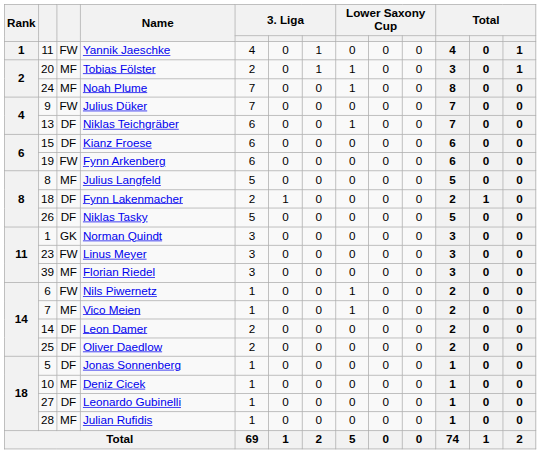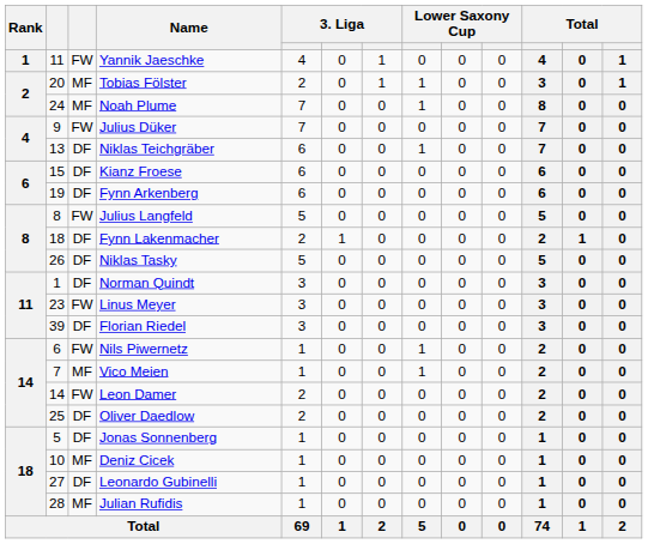 <table class="wikitable" style="text-align:center;">
 <tr>
 <th rowspan=2>Rank</th>
 <th rowspan=2></th>
 <th rowspan=2></th>
 <th rowspan=2 width=205>Name</th>
 <th colspan=3 width=130>3. Liga</th>
 <th colspan=3 width=130>Lower Saxony Cup</th>
 <th colspan=3 width=130>Total</th>
 </tr>
 <tr>
 <th width=30></th>
 <th width=30></th>
 <th width=30></th>
 <th width=30></th>
 <th width=30></th>
 <th width=30></th>
 <th width=30></th>
 <th width=30></th>
 <th width=30></th>
 </tr>
 <tr>
 <th>1</th>
 <td>11</td>
 <td>FW</td>
 <td align="left"> <a href='#'>Yannik Jaeschke</a></td>
 <td>4</td>
 <td>0</td>
 <td>1</td>
 <td>0</td>
 <td>0</td>
 <td>0</td>
 <th>4</th>
 <th>0</th>
 <th>1</th>
 </tr>
 <tr>
 <th rowspan=2>2</th>
 <td>20</td>
 <td>MF</td>
 <td align="left"> <a href='#'>Tobias Fölster</a></td>
 <td>2</td>
 <td>0</td>
 <td>1</td>
 <td>1</td>
 <td>0</td>
 <td>0</td>
 <th>3</th>
 <th>0</th>
 <th>1</th>
 </tr>
 <tr>
 <td>24</td>
 <td>MF</td>
 <td align="left"> <a href='#'>Noah Plume</a></td>
 <td>7</td>
 <td>0</td>
 <td>0</td>
 <td>1</td>
 <td>0</td>
 <td>0</td>
 <th>8</th>
 <th>0</th>
 <th>0</th>
 </tr>
 <tr>
 <th rowspan=2>4</th>
 <td>9</td>
 <td>FW</td>
 <td align="left"> <a href='#'>Julius Düker</a></td>
 <td>7</td>
 <td>0</td>
 <td>0</td>
 <td>0</td>
 <td>0</td>
 <td>0</td>
 <th>7</th>
 <th>0</th>
 <th>0</th>
 </tr>
 <tr>
 <td>13</td>
 <td>DF</td>
 <td align="left"> <a href='#'>Niklas Teichgräber</a></td>
 <td>6</td>
 <td>0</td>
 <td>0</td>
 <td>1</td>
 <td>0</td>
 <td>0</td>
 <th>7</th>
 <th>0</th>
 <th>0</th>
 </tr>
 <tr>
 <th rowspan=2>6</th>
 <td>15</td>
 <td>DF</td>
 <td align="left"> <a href='#'>Kianz Froese</a></td>
 <td>6</td>
 <td>0</td>
 <td>0</td>
 <td>0</td>
 <td>0</td>
 <td>0</td>
 <th>6</th>
 <th>0</th>
 <th>0</th>
 </tr>
 <tr>
 <td>19</td>
-<td>FW</td>
+<td>DF</td>
 <td align="left"> <a href='#'>Fynn Arkenberg</a></td>
 <td>6</td>
 <td>0</td>
 <td>0</td>
 <td>0</td>
 <td>0</td>
 <td>0</td>
 <th>6</th>
 <th>0</th>
 <th>0</th>
 </tr>
 <tr>
 <th rowspan=3>8</th>
 <td>8</td>
-<td>MF</td>
+<td>FW</td>
 <td align="left"> <a href='#'>Julius Langfeld</a></td>
 <td>5</td>
 <td>0</td>
 <td>0</td>
 <td>0</td>
 <td>0</td>
 <td>0</td>
 <th>5</th>
 <th>0</th>
 <th>0</th>
 </tr>
 <tr>
 <td>18</td>
 <td>DF</td>
 <td align="left"> <a href='#'>Fynn Lakenmacher</a></td>
 <td>2</td>
 <td>1</td>
 <td>0</td>
 <td>0</td>
 <td>0</td>
 <td>0</td>
 <th>2</th>
 <th>1</th>
 <th>0</th>
 </tr>
 <tr>
 <td>26</td>
 <td>DF</td>
 <td align="left"> <a href='#'>Niklas Tasky</a></td>
 <td>5</td>
 <td>0</td>
 <td>0</td>
 <td>0</td>
 <td>0</td>
 <td>0</td>
 <th>5</th>
 <th>0</th>
 <th>0</th>
 </tr>
 <tr>
 <th rowspan=3>11</th>
 <td>1</td>
-<td>GK</td>
+<td>DF</td>
 <td align="left"> <a href='#'>Norman Quindt</a></td>
 <td>3</td>
 <td>0</td>
 <td>0</td>
 <td>0</td>
 <td>0</td>
 <td>0</td>
 <th>3</th>
 <th>0</th>
 <th>0</th>
 </tr>
 <tr>
 <td>23</td>
 <td>FW</td>
 <td align="left"> <a href='#'>Linus Meyer</a></td>
 <td>3</td>
 <td>0</td>
 <td>0</td>
 <td>0</td>
 <td>0</td>
 <td>0</td>
 <th>3</th>
 <th>0</th>
 <th>0</th>
 </tr>
 <tr>
 <td>39</td>
-<td>MF</td>
+<td>DF</td>
 <td align="left"> <a href='#'>Florian Riedel</a></td>
 <td>3</td>
 <td>0</td>
 <td>0</td>
 <td>0</td>
 <td>0</td>
 <td>0</td>
 <th>3</th>
 <th>0</th>
 <th>0</th>
 </tr>
 <tr>
 <th rowspan=4>14</th>
 <td>6</td>
 <td>FW</td>
 <td align="left"> <a href='#'>Nils Piwernetz</a></td>
 <td>1</td>
 <td>0</td>
 <td>0</td>
 <td>1</td>
 <td>0</td>
 <td>0</td>
 <th>2</th>
 <th>0</th>
 <th>0</th>
 </tr>
 <tr>
 <td>7</td>
 <td>MF</td>
 <td align="left"> <a href='#'>Vico Meien</a></td>
 <td>1</td>
 <td>0</td>
 <td>0</td>
 <td>1</td>
 <td>0</td>
 <td>0</td>
 <th>2</th>
 <th>0</th>
 <th>0</th>
 </tr>
 <tr>
 <td>14</td>
-<td>DF</td>
+<td>FW</td>
 <td align="left"> <a href='#'>Leon Damer</a></td>
 <td>2</td>
 <td>0</td>
 <td>0</td>
 <td>0</td>
 <td>0</td>
 <td>0</td>
 <th>2</th>
 <th>0</th>
 <th>0</th>
 </tr>
 <tr>
 <td>25</td>
 <td>DF</td>
 <td align="left"> <a href='#'>Oliver Daedlow</a></td>
 <td>2</td>
 <td>0</td>
 <td>0</td>
 <td>0</td>
 <td>0</td>
 <td>0</td>
 <th>2</th>
 <th>0</th>
 <th>0</th>
 </tr>
 <tr>
 <th rowspan=4>18</th>
 <td>5</td>
 <td>DF</td>
 <td align="left"> <a href='#'>Jonas Sonnenberg</a></td>
 <td>1</td>
 <td>0</td>
 <td>0</td>
 <td>0</td>
 <td>0</td>
 <td>0</td>
 <th>1</th>
 <th>0</th>
 <th>0</th>
 </tr>
 <tr>
 <td>10</td>
 <td>MF</td>
 <td align="left"> <a href='#'>Deniz Cicek</a></td>
 <td>1</td>
 <td>0</td>
 <td>0</td>
 <td>0</td>
 <td>0</td>
 <td>0</td>
 <th>1</th>
 <th>0</th>
 <th>0</th>
 </tr>
 <tr>
 <td>27</td>
 <td>DF</td>
 <td align="left"> <a href='#'>Leonardo Gubinelli</a></td>
 <td>1</td>
 <td>0</td>
 <td>0</td>
 <td>0</td>
 <td>0</td>
 <td>0</td>
 <th>1</th>
 <th>0</th>
 <th>0</th>
 </tr>
 <tr>
 <td>28</td>
 <td>MF</td>
 <td align="left"> <a href='#'>Julian Rufidis</a></td>
 <td>1</td>
 <td>0</td>
 <td>0</td>
 <td>0</td>
 <td>0</td>
 <td>0</td>
 <th>1</th>
 <th>0</th>
 <th>0</th>
 </tr>
 <tr>
 <th colspan="4">Total</th>
 <th>69</th>
 <th>1</th>
 <th>2</th>
 <th>5</th>
 <th>0</th>
 <th>0</th>
 <th>74</th>
 <th>1</th>
 <th>2</th>
 </tr>
 </table>
